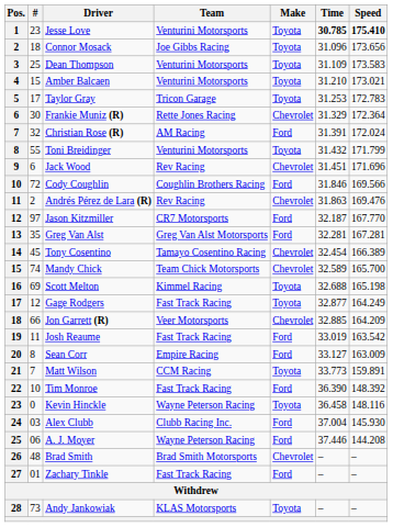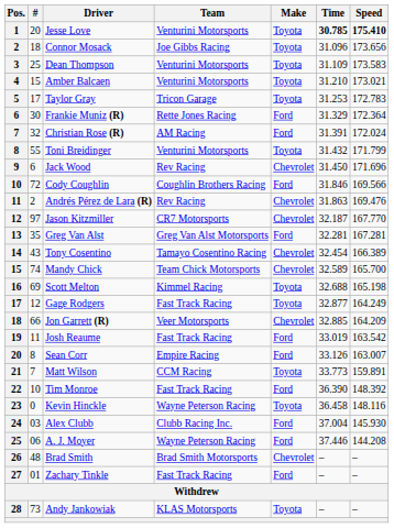 <table class="wikitable" style="font-size:95%">
 <tr>
 <th>Pos.</th>
 <th>#</th>
 <th>Driver</th>
 <th>Team</th>
 <th>Make</th>
 <th>Time</th>
 <th>Speed</th>
 </tr>
 <tr>
 <th>1</th>
-<td>23</td>
+<td>20</td>
 <td><a href='#'>Jesse Love</a></td>
 <td><a href='#'>Venturini Motorsports</a></td>
 <td><a href='#'>Toyota</a></td>
 <td><strong>30.785</strong></td>
 <td><strong>175.410</strong></td>
 </tr>
 <tr>
 <th>2</th>
 <td>18</td>
 <td><a href='#'>Connor Mosack</a></td>
 <td><a href='#'>Joe Gibbs Racing</a></td>
 <td><a href='#'>Toyota</a></td>
 <td>31.096</td>
 <td>173.656</td>
 </tr>
 <tr>
 <th>3</th>
 <td>25</td>
 <td><a href='#'>Dean Thompson</a></td>
 <td><a href='#'>Venturini Motorsports</a></td>
 <td><a href='#'>Toyota</a></td>
 <td>31.109</td>
 <td>173.583</td>
 </tr>
 <tr>
 <th>4</th>
 <td>15</td>
 <td><a href='#'>Amber Balcaen</a></td>
 <td><a href='#'>Venturini Motorsports</a></td>
 <td><a href='#'>Toyota</a></td>
 <td>31.210</td>
 <td>173.021</td>
 </tr>
 <tr>
 <th>5</th>
 <td>17</td>
 <td><a href='#'>Taylor Gray</a></td>
 <td><a href='#'>Tricon Garage</a></td>
 <td><a href='#'>Toyota</a></td>
 <td>31.253</td>
 <td>172.783</td>
 </tr>
 <tr>
 <th>6</th>
 <td>30</td>
 <td><a href='#'>Frankie Muniz</a> <strong>(R)</strong></td>
 <td><a href='#'>Rette Jones Racing</a></td>
-<td><a href='#'>Chevrolet</a></td>
+<td><a href='#'>Ford</a></td>
 <td>31.329</td>
 <td>172.364</td>
 </tr>
 <tr>
 <th>7</th>
 <td>32</td>
 <td><a href='#'>Christian Rose</a> <strong>(R)</strong></td>
 <td><a href='#'>AM Racing</a></td>
 <td><a href='#'>Ford</a></td>
 <td>31.391</td>
 <td>172.024</td>
 </tr>
 <tr>
 <th>8</th>
 <td>55</td>
 <td><a href='#'>Toni Breidinger</a></td>
 <td><a href='#'>Venturini Motorsports</a></td>
 <td><a href='#'>Toyota</a></td>
 <td>31.432</td>
 <td>171.799</td>
 </tr>
 <tr>
 <th>9</th>
 <td>6</td>
 <td><a href='#'>Jack Wood</a></td>
 <td><a href='#'>Rev Racing</a></td>
 <td><a href='#'>Chevrolet</a></td>
-<td>31.451</td>
+<td>31.450</td>
 <td>171.696</td>
 </tr>
 <tr>
 <th>10</th>
 <td>72</td>
 <td><a href='#'>Cody Coughlin</a></td>
 <td><a href='#'>Coughlin Brothers Racing</a></td>
 <td><a href='#'>Ford</a></td>
 <td>31.846</td>
 <td>169.566</td>
 </tr>
 <tr>
 <th>11</th>
 <td>2</td>
 <td><a href='#'>Andrés Pérez de Lara</a> <strong>(R)</strong></td>
 <td><a href='#'>Rev Racing</a></td>
 <td><a href='#'>Chevrolet</a></td>
 <td>31.863</td>
 <td>169.476</td>
 </tr>
 <tr>
 <th>12</th>
 <td>97</td>
 <td><a href='#'>Jason Kitzmiller</a></td>
 <td><a href='#'>CR7 Motorsports</a></td>
-<td><a href='#'>Ford</a></td>
+<td><a href='#'>Chevrolet</a></td>
 <td>32.187</td>
 <td>167.770</td>
 </tr>
 <tr>
 <th>13</th>
 <td>35</td>
 <td><a href='#'>Greg Van Alst</a></td>
 <td><a href='#'>Greg Van Alst Motorsports</a></td>
 <td><a href='#'>Ford</a></td>
 <td>32.281</td>
 <td>167.281</td>
 </tr>
 <tr>
 <th>14</th>
-<td>45</td>
+<td>43</td>
 <td><a href='#'>Tony Cosentino</a></td>
 <td><a href='#'>Tamayo Cosentino Racing</a></td>
 <td><a href='#'>Chevrolet</a></td>
 <td>32.454</td>
 <td>166.389</td>
 </tr>
 <tr>
 <th>15</th>
 <td>74</td>
 <td><a href='#'>Mandy Chick</a></td>
 <td><a href='#'>Team Chick Motorsports</a></td>
 <td><a href='#'>Chevrolet</a></td>
 <td>32.589</td>
 <td>165.700</td>
 </tr>
 <tr>
 <th>16</th>
 <td>69</td>
 <td><a href='#'>Scott Melton</a></td>
 <td><a href='#'>Kimmel Racing</a></td>
 <td><a href='#'>Toyota</a></td>
 <td>32.688</td>
 <td>165.198</td>
 </tr>
 <tr>
 <th>17</th>
 <td>12</td>
 <td><a href='#'>Gage Rodgers</a></td>
 <td><a href='#'>Fast Track Racing</a></td>
 <td><a href='#'>Toyota</a></td>
 <td>32.877</td>
 <td>164.249</td>
 </tr>
 <tr>
 <th>18</th>
 <td>66</td>
 <td><a href='#'>Jon Garrett</a> <strong>(R)</strong></td>
 <td><a href='#'>Veer Motorsports</a></td>
 <td><a href='#'>Chevrolet</a></td>
 <td>32.885</td>
 <td>164.209</td>
 </tr>
 <tr>
 <th>19</th>
 <td>11</td>
 <td><a href='#'>Josh Reaume</a></td>
 <td><a href='#'>Fast Track Racing</a></td>
 <td><a href='#'>Ford</a></td>
 <td>33.019</td>
 <td>163.542</td>
 </tr>
 <tr>
 <th>20</th>
 <td>8</td>
 <td><a href='#'>Sean Corr</a></td>
 <td><a href='#'>Empire Racing</a></td>
 <td><a href='#'>Ford</a></td>
-<td>33.127</td>
-<td>163.009</td>
+<td>33.126</td>
+<td>163.007</td>
 </tr>
 <tr>
 <th>21</th>
 <td>7</td>
 <td><a href='#'>Matt Wilson</a></td>
 <td><a href='#'>CCM Racing</a></td>
 <td><a href='#'>Toyota</a></td>
 <td>33.773</td>
 <td>159.891</td>
 </tr>
 <tr>
 <th>22</th>
 <td>10</td>
 <td><a href='#'>Tim Monroe</a></td>
 <td><a href='#'>Fast Track Racing</a></td>
 <td><a href='#'>Ford</a></td>
 <td>36.390</td>
 <td>148.392</td>
 </tr>
 <tr>
 <th>23</th>
 <td>0</td>
 <td><a href='#'>Kevin Hinckle</a></td>
 <td><a href='#'>Wayne Peterson Racing</a></td>
 <td><a href='#'>Toyota</a></td>
 <td>36.458</td>
 <td>148.116</td>
 </tr>
 <tr>
 <th>24</th>
 <td>03</td>
 <td><a href='#'>Alex Clubb</a></td>
 <td><a href='#'>Clubb Racing Inc.</a></td>
 <td><a href='#'>Ford</a></td>
 <td>37.004</td>
 <td>145.930</td>
 </tr>
 <tr>
 <th>25</th>
 <td>06</td>
 <td><a href='#'>A. J. Moyer</a></td>
 <td><a href='#'>Wayne Peterson Racing</a></td>
 <td><a href='#'>Ford</a></td>
 <td>37.446</td>
 <td>144.208</td>
 </tr>
 <tr>
 <th>26</th>
 <td>48</td>
 <td><a href='#'>Brad Smith</a></td>
 <td><a href='#'>Brad Smith Motorsports</a></td>
 <td><a href='#'>Chevrolet</a></td>
 <td>–</td>
 <td>–</td>
 </tr>
 <tr>
 <th>27</th>
 <td>01</td>
 <td><a href='#'>Zachary Tinkle</a></td>
 <td><a href='#'>Fast Track Racing</a></td>
 <td><a href='#'>Ford</a></td>
 <td>–</td>
 <td>–</td>
 </tr>
 <tr>
 <th colspan="7">Withdrew</th>
 </tr>
 <tr>
 <th>28</th>
 <td>73</td>
 <td><a href='#'>Andy Jankowiak</a></td>
 <td><a href='#'>KLAS Motorsports</a></td>
 <td><a href='#'>Toyota</a></td>
 <td>–</td>
 <td>–</td>
 </tr>
 <tr>
 <th colspan="7"></th>
 </tr>
 </table>
